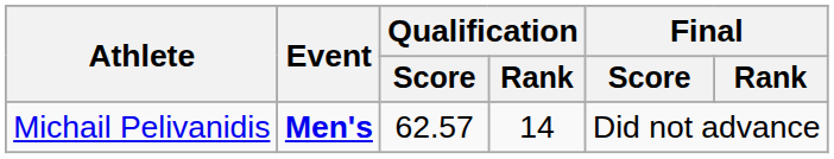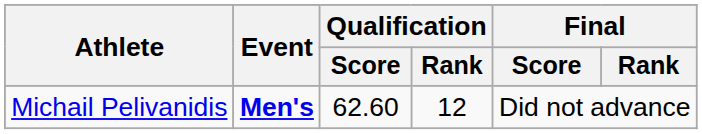 <table class="wikitable" style="font-size:90%">
 <tr>
 <th rowspan="2">Athlete</th>
 <th rowspan="2">Event</th>
 <th colspan="2">Qualification</th>
 <th colspan="2">Final</th>
 </tr>
 <tr style="font-size:95%">
 <th>Score</th>
 <th>Rank</th>
 <th>Score</th>
 <th>Rank</th>
 </tr>
 <tr align=center>
 <td align=left><a href='#'>Michail Pelivanidis</a></td>
 <td align=left><strong><a href='#'>Men's</a></strong></td>
-<td>62.57</td>
-<td>14</td>
+<td>62.60</td>
+<td>12</td>
 <td colspan=2>Did not advance</td>
 </tr>
 </table>
